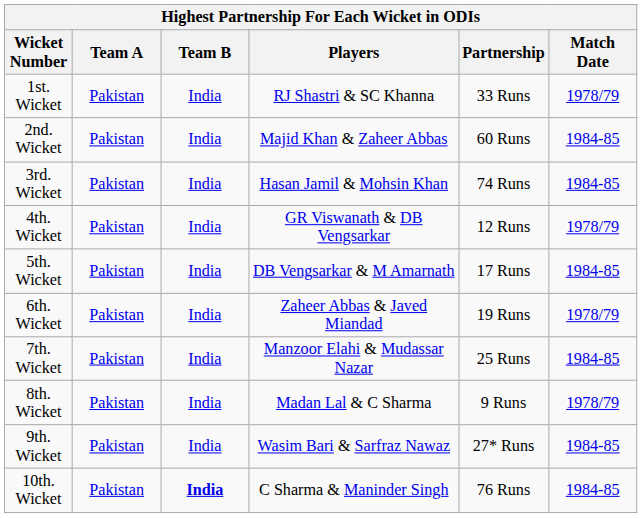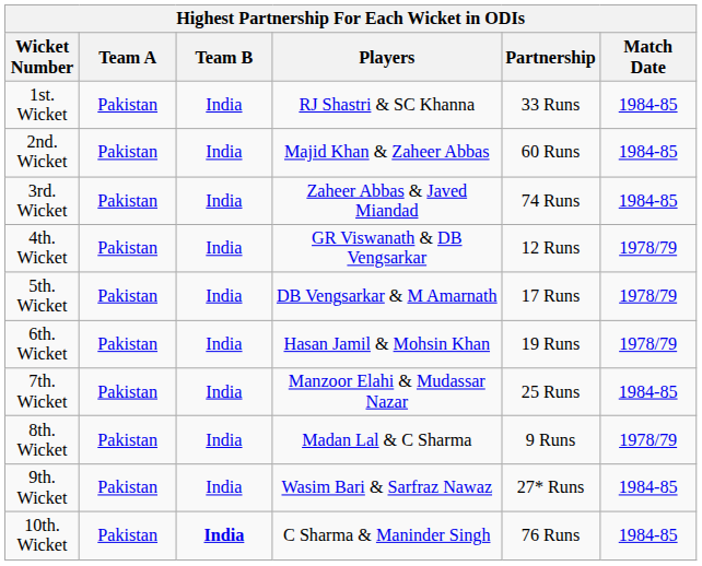 <table class="wikitable plainrowheaders sortable" style="font-size:100%">
 <tr>
 <th colspan="7" rowspan="1">Highest Partnership For Each Wicket in ODIs</th>
 </tr>
 <tr>
 <th scope="col" style="width:60px">Wicket Number</th>
 <th scope="col" style="width:80px">Team A</th>
 <th scope="col" style="width:80px">Team B</th>
 <th scope="col" style="width:200px">Players</th>
 <th scope="col" style="width:80px">Partnership</th>
 <th scope="col" style="width:80px">Match Date</th>
 </tr>
 <tr>
 <td align="center">1st. Wicket</td>
 <td align="center"><a href='#'>Pakistan</a></td>
 <td align="center"><a href='#'>India</a></td>
 <td align="center"><a href='#'>RJ Shastri</a> & SC Khanna</td>
 <td align="center">33 Runs</td>
-<td align="center"><a href='#'>1978/79</a></td>
+<td align="center"><a href='#'>1984-85</a></td>
 </tr>
 <tr>
 <td align="center">2nd. Wicket</td>
 <td align="center"><a href='#'>Pakistan</a></td>
 <td align="center"><a href='#'>India</a></td>
 <td align="center"><a href='#'>Majid Khan</a> & <a href='#'>Zaheer Abbas</a></td>
 <td align="center">60 Runs</td>
 <td align="center"><a href='#'>1984-85</a></td>
 </tr>
 <tr>
 <td align="center">3rd. Wicket</td>
 <td align="center"><a href='#'>Pakistan</a></td>
 <td align="center"><a href='#'>India</a></td>
-<td align="center"><a href='#'>Hasan Jamil</a> & <a href='#'>Mohsin Khan</a></td>
+<td align="center"><a href='#'>Zaheer Abbas</a> & <a href='#'>Javed Miandad</a></td>
 <td align="center">74 Runs</td>
 <td align="center"><a href='#'>1984-85</a></td>
 </tr>
 <tr>
 <td align="center">4th. Wicket</td>
 <td align="center"><a href='#'>Pakistan</a></td>
 <td align="center"><a href='#'>India</a></td>
 <td align="center"><a href='#'>GR Viswanath</a> & <a href='#'>DB Vengsarkar</a></td>
 <td align="center">12 Runs</td>
 <td align="center"><a href='#'>1978/79</a></td>
 </tr>
 <tr>
 <td align="center">5th. Wicket</td>
 <td align="center"><a href='#'>Pakistan</a></td>
 <td align="center"><a href='#'>India</a></td>
 <td align="center"><a href='#'>DB Vengsarkar</a> & <a href='#'>M Amarnath</a></td>
 <td align="center">17 Runs</td>
-<td align="center"><a href='#'>1984-85</a></td>
+<td align="center"><a href='#'>1978/79</a></td>
 </tr>
 <tr>
 <td align="center">6th. Wicket</td>
 <td align="center"><a href='#'>Pakistan</a></td>
 <td align="center"><a href='#'>India</a></td>
-<td align="center"><a href='#'>Zaheer Abbas</a> & <a href='#'>Javed Miandad</a></td>
+<td align="center"><a href='#'>Hasan Jamil</a> & <a href='#'>Mohsin Khan</a></td>
 <td align="center">19 Runs</td>
 <td align="center"><a href='#'>1978/79</a></td>
 </tr>
 <tr>
 <td align="center">7th. Wicket</td>
 <td align="center"><a href='#'>Pakistan</a></td>
 <td align="center"><a href='#'>India</a></td>
 <td align="center"><a href='#'>Manzoor Elahi</a> & <a href='#'>Mudassar Nazar</a></td>
 <td align="center">25 Runs</td>
 <td align="center"><a href='#'>1984-85</a></td>
 </tr>
 <tr>
 <td align="center">8th. Wicket</td>
 <td align="center"><a href='#'>Pakistan</a></td>
 <td align="center"><a href='#'>India</a></td>
 <td align="center"><a href='#'>Madan Lal</a> & C Sharma</td>
 <td align="center">9 Runs</td>
 <td align="center"><a href='#'>1978/79</a></td>
 </tr>
 <tr>
 <td align="center">9th. Wicket</td>
 <td align="center"><a href='#'>Pakistan</a></td>
 <td align="center"><a href='#'>India</a></td>
 <td align="center"><a href='#'>Wasim Bari</a> & <a href='#'>Sarfraz Nawaz</a></td>
 <td align="center">27* Runs</td>
 <td align="center"><a href='#'>1984-85</a></td>
 </tr>
 <tr>
 <td align="center">10th. Wicket</td>
 <td align="center"><a href='#'>Pakistan</a></td>
 <td align="center"><strong><a href='#'>India</a></strong></td>
 <td align="center">C Sharma & <a href='#'>Maninder Singh</a></td>
 <td align="center">76 Runs</td>
 <td align="center"><a href='#'>1984-85</a></td>
 </tr>
 </table>
